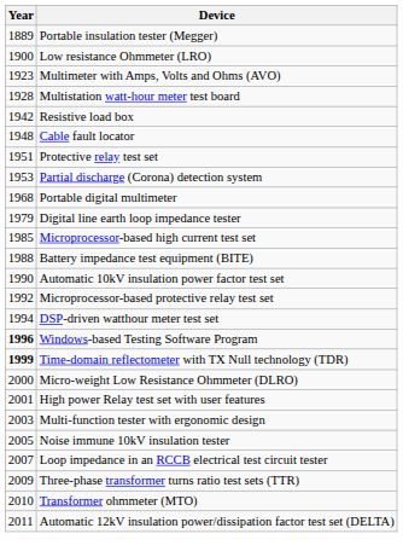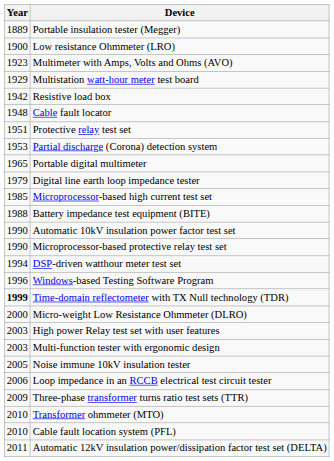 <table class="wikitable">
 <tr>
 <th>Year</th>
 <th>Device</th>
 </tr>
 <tr>
 <td>1889</td>
 <td>Portable insulation tester (Megger)</td>
 </tr>
 <tr>
 <td>1900</td>
 <td>Low resistance Ohmmeter (LRO)</td>
 </tr>
 <tr>
 <td>1923</td>
 <td>Multimeter with Amps, Volts and Ohms (AVO)</td>
 </tr>
 <tr>
-<td>1928</td>
+<td>1929</td>
 <td>Multistation <a href='#'>watt-hour meter</a> test board</td>
 </tr>
 <tr>
 <td>1942</td>
 <td>Resistive load box</td>
 </tr>
 <tr>
 <td>1948</td>
 <td><a href='#'>Cable</a> fault locator</td>
 </tr>
 <tr>
 <td>1951</td>
 <td>Protective <a href='#'>relay</a> test set</td>
 </tr>
 <tr>
 <td>1953</td>
 <td><a href='#'>Partial discharge</a> (Corona) detection system</td>
 </tr>
 <tr>
-<td>1968</td>
+<td>1965</td>
 <td>Portable digital multimeter</td>
 </tr>
 <tr>
 <td>1979</td>
 <td>Digital line earth loop impedance tester</td>
 </tr>
 <tr>
 <td>1985</td>
 <td><a href='#'>Microprocessor</a>-based high current test set</td>
 </tr>
 <tr>
 <td>1988</td>
 <td>Battery impedance test equipment (BITE)</td>
 </tr>
 <tr>
 <td>1990</td>
 <td>Automatic 10kV insulation power factor test set</td>
 </tr>
 <tr>
-<td>1992</td>
+<td>1990</td>
 <td>Microprocessor-based protective relay test set</td>
 </tr>
 <tr>
 <td>1994</td>
 <td><a href='#'>DSP</a>-driven watthour meter test set</td>
 </tr>
 <tr>
-<td><strong>1996</strong></td>
+<td>1996</td>
 <td><a href='#'>Windows</a>-based Testing Software Program</td>
 </tr>
 <tr>
 <td><strong>1999</strong></td>
 <td><a href='#'>Time-domain reflectometer</a> with TX Null technology (TDR)</td>
 </tr>
 <tr>
 <td>2000</td>
 <td>Micro-weight Low Resistance Ohmmeter (DLRO)</td>
 </tr>
 <tr>
-<td>2001</td>
+<td>2003</td>
 <td>High power Relay test set with user features</td>
 </tr>
 <tr>
 <td>2003</td>
 <td>Multi-function tester with ergonomic design</td>
 </tr>
 <tr>
 <td>2005</td>
 <td>Noise immune 10kV insulation tester</td>
 </tr>
 <tr>
-<td>2007</td>
+<td>2006</td>
 <td>Loop impedance in an <a href='#'>RCCB</a> electrical test circuit tester </td>
 </tr>
 <tr>
 <td>2009</td>
 <td>Three-phase <a href='#'>transformer</a> turns ratio test sets (TTR)</td>
 </tr>
 <tr>
 <td>2010</td>
 <td><a href='#'>Transformer</a> ohmmeter (MTO)</td>
 </tr>
 <tr>
+<td>2010</td>
+<td>Cable fault location system (PFL)</td>
+</tr>
+<tr>
 <td>2011</td>
 <td>Automatic 12kV insulation power/dissipation factor test set (DELTA)</td>
 </tr>
 </table>
